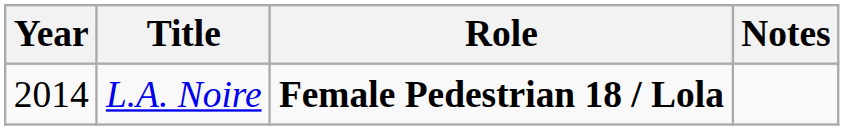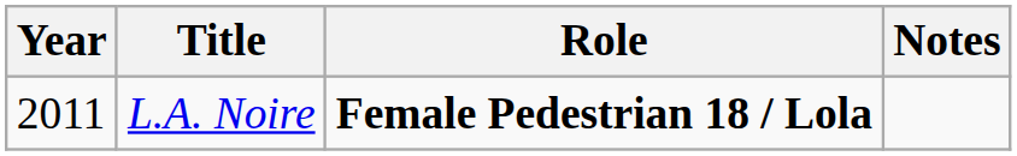 <table class="wikitable">
 <tr>
 <th>Year</th>
 <th>Title</th>
 <th>Role</th>
 <th>Notes</th>
 </tr>
 <tr>
-<td>2014</td>
+<td>2011</td>
 <td><em><a href='#'>L.A. Noire</a></em></td>
 <td><strong>Female Pedestrian 18 / Lola</strong></td>
 <td></td>
 </tr>
 </table>
